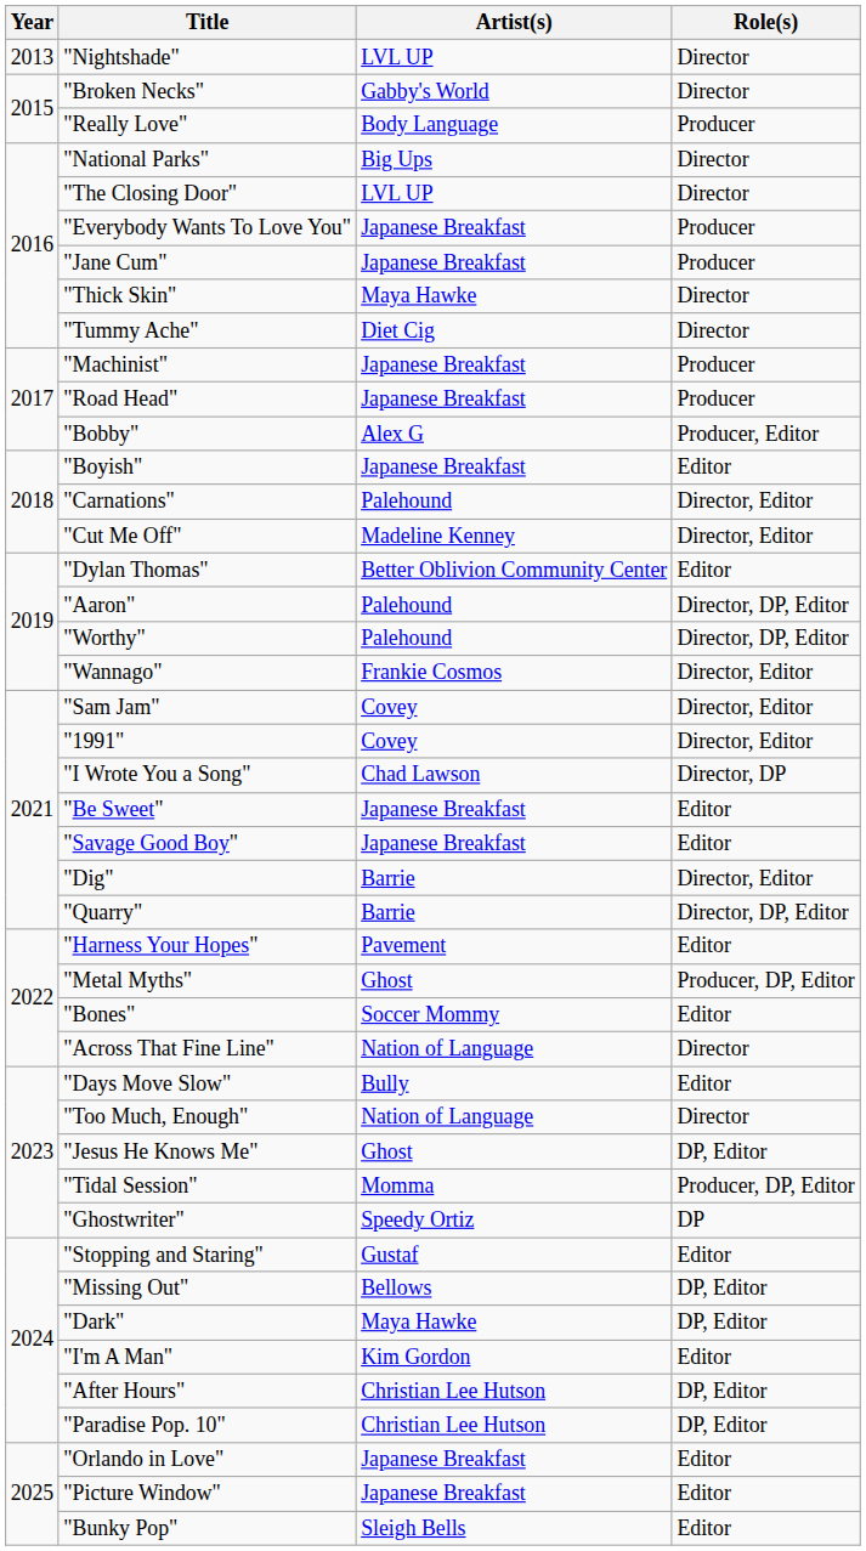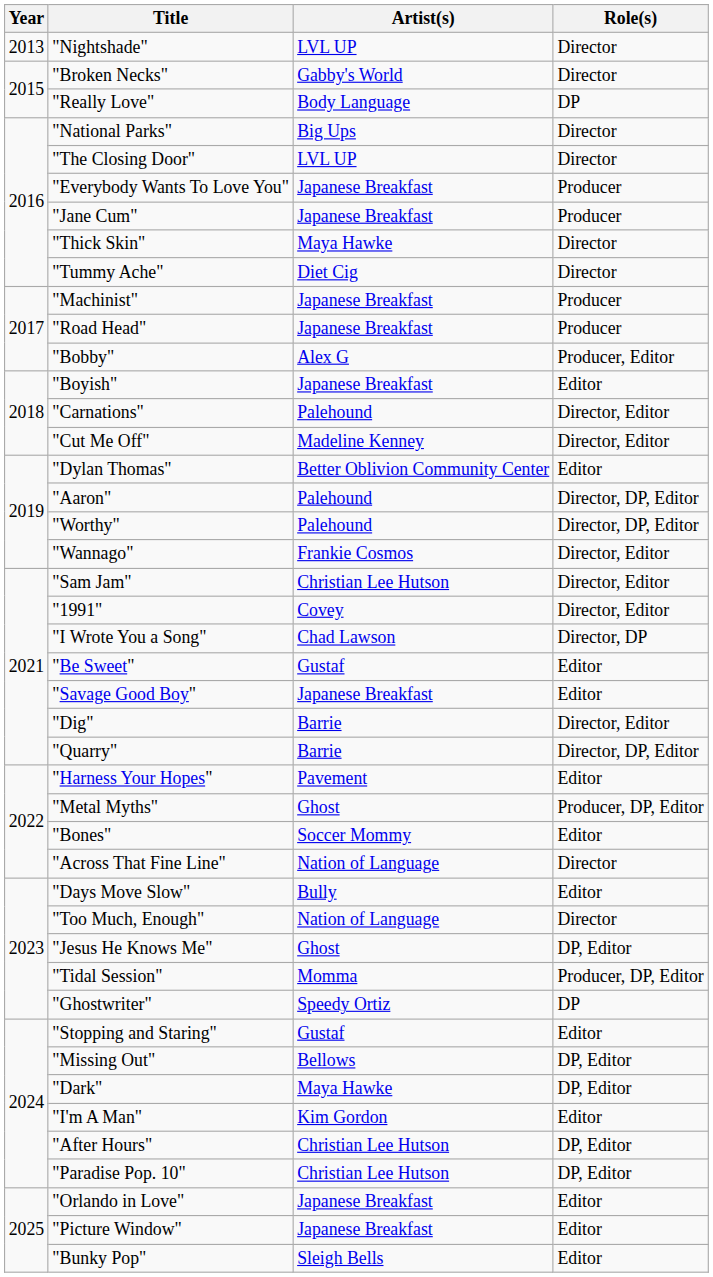 <table class="wikitable plainrowheaders">
 <tr>
 <th scope="col">Year</th>
 <th scope="col">Title</th>
 <th scope="col">Artist(s)</th>
 <th scope="col">Role(s)</th>
 </tr>
 <tr>
 <td>2013</td>
 <td>"Nightshade"</td>
 <td><a href='#'>LVL UP</a></td>
 <td>Director</td>
 </tr>
 <tr>
 <td rowspan=2>2015</td>
 <td>"Broken Necks"</td>
 <td><a href='#'>Gabby's World</a></td>
 <td>Director</td>
 </tr>
 <tr>
 <td>"Really Love"</td>
 <td><a href='#'>Body Language</a></td>
-<td>Producer</td>
+<td>DP</td>
 </tr>
 <tr>
 <td rowspan=6>2016</td>
 <td>"National Parks"</td>
 <td><a href='#'>Big Ups</a></td>
 <td>Director</td>
 </tr>
 <tr>
 <td>"The Closing Door"</td>
 <td><a href='#'>LVL UP</a></td>
 <td>Director</td>
 </tr>
 <tr>
 <td>"Everybody Wants To Love You"</td>
 <td><a href='#'>Japanese Breakfast</a></td>
 <td>Producer</td>
 </tr>
 <tr>
 <td>"Jane Cum"</td>
 <td><a href='#'>Japanese Breakfast</a></td>
 <td>Producer</td>
 </tr>
 <tr>
 <td>"Thick Skin"</td>
 <td><a href='#'>Maya Hawke</a></td>
 <td>Director</td>
 </tr>
 <tr>
 <td>"Tummy Ache"</td>
 <td><a href='#'>Diet Cig</a></td>
 <td>Director</td>
 </tr>
 <tr>
 <td rowspan=3>2017</td>
 <td>"Machinist"</td>
 <td><a href='#'>Japanese Breakfast</a></td>
 <td>Producer</td>
 </tr>
 <tr>
 <td>"Road Head"</td>
 <td><a href='#'>Japanese Breakfast</a></td>
 <td>Producer</td>
 </tr>
 <tr>
 <td>"Bobby"</td>
 <td><a href='#'>Alex G</a></td>
 <td>Producer, Editor</td>
 </tr>
 <tr>
 <td rowspan=3>2018</td>
 <td>"Boyish"</td>
 <td><a href='#'>Japanese Breakfast</a></td>
 <td>Editor</td>
 </tr>
 <tr>
 <td>"Carnations"</td>
 <td><a href='#'>Palehound</a></td>
 <td>Director, Editor</td>
 </tr>
 <tr>
 <td>"Cut Me Off"</td>
 <td><a href='#'>Madeline Kenney</a></td>
 <td>Director, Editor</td>
 </tr>
 <tr>
 <td rowspan=4>2019</td>
 <td>"Dylan Thomas"</td>
 <td><a href='#'>Better Oblivion Community Center</a></td>
 <td>Editor</td>
 </tr>
 <tr>
 <td>"Aaron"</td>
 <td><a href='#'>Palehound</a></td>
 <td>Director, DP, Editor</td>
 </tr>
 <tr>
 <td>"Worthy"</td>
 <td><a href='#'>Palehound</a></td>
 <td>Director, DP, Editor</td>
 </tr>
 <tr>
 <td>"Wannago"</td>
 <td><a href='#'>Frankie Cosmos</a></td>
 <td>Director, Editor</td>
 </tr>
 <tr>
 <td rowspan=7>2021</td>
 <td>"Sam Jam"</td>
-<td><a href='#'>Covey</a></td>
+<td><a href='#'>Christian Lee Hutson</a></td>
 <td>Director, Editor</td>
 </tr>
 <tr>
 <td>"1991"</td>
 <td><a href='#'>Covey</a></td>
 <td>Director, Editor</td>
 </tr>
 <tr>
 <td>"I Wrote You a Song"</td>
 <td><a href='#'>Chad Lawson</a></td>
 <td>Director, DP</td>
 </tr>
 <tr>
 <td>"<a href='#'>Be Sweet</a>"</td>
-<td><a href='#'>Japanese Breakfast</a></td>
+<td><a href='#'>Gustaf</a></td>
 <td>Editor</td>
 </tr>
 <tr>
 <td>"<a href='#'>Savage Good Boy</a>"</td>
 <td><a href='#'>Japanese Breakfast</a></td>
 <td>Editor</td>
 </tr>
 <tr>
 <td>"Dig"</td>
 <td><a href='#'>Barrie</a></td>
 <td>Director, Editor</td>
 </tr>
 <tr>
 <td>"Quarry"</td>
 <td><a href='#'>Barrie</a></td>
 <td>Director, DP, Editor</td>
 </tr>
 <tr>
 <td rowspan=4>2022</td>
 <td>"<a href='#'>Harness Your Hopes</a>"</td>
 <td><a href='#'>Pavement</a></td>
 <td>Editor</td>
 </tr>
 <tr>
 <td>"Metal Myths"</td>
 <td><a href='#'>Ghost</a></td>
 <td>Producer, DP, Editor</td>
 </tr>
 <tr>
 <td>"Bones"</td>
 <td><a href='#'>Soccer Mommy</a></td>
 <td>Editor</td>
 </tr>
 <tr>
 <td>"Across That Fine Line"</td>
 <td><a href='#'>Nation of Language</a></td>
 <td>Director</td>
 </tr>
 <tr>
 <td rowspan=5>2023</td>
 <td>"Days Move Slow"</td>
 <td><a href='#'>Bully</a></td>
 <td>Editor</td>
 </tr>
 <tr>
 <td>"Too Much, Enough"</td>
 <td><a href='#'>Nation of Language</a></td>
 <td>Director</td>
 </tr>
 <tr>
 <td>"Jesus He Knows Me"</td>
 <td><a href='#'>Ghost</a></td>
 <td>DP, Editor</td>
 </tr>
 <tr>
 <td>"Tidal Session"</td>
 <td><a href='#'>Momma</a></td>
 <td>Producer, DP, Editor</td>
 </tr>
 <tr>
 <td>"Ghostwriter"</td>
 <td><a href='#'>Speedy Ortiz</a></td>
 <td>DP</td>
 </tr>
 <tr>
 <td rowspan=6>2024</td>
 <td>"Stopping and Staring"</td>
 <td><a href='#'>Gustaf</a></td>
 <td>Editor</td>
 </tr>
 <tr>
 <td>"Missing Out"</td>
 <td><a href='#'>Bellows</a></td>
 <td>DP, Editor</td>
 </tr>
 <tr>
 <td>"Dark"</td>
 <td><a href='#'>Maya Hawke</a></td>
 <td>DP, Editor</td>
 </tr>
 <tr>
 <td>"I'm A Man"</td>
 <td><a href='#'>Kim Gordon</a></td>
 <td>Editor</td>
 </tr>
 <tr>
 <td>"After Hours"</td>
 <td><a href='#'>Christian Lee Hutson</a></td>
 <td>DP, Editor</td>
 </tr>
 <tr>
 <td>"Paradise Pop. 10"</td>
 <td><a href='#'>Christian Lee Hutson</a></td>
 <td>DP, Editor</td>
 </tr>
 <tr>
 <td rowspan=3>2025</td>
 <td>"Orlando in Love"</td>
 <td><a href='#'>Japanese Breakfast</a></td>
 <td>Editor</td>
 </tr>
 <tr>
 <td>"Picture Window"</td>
 <td><a href='#'>Japanese Breakfast</a></td>
 <td>Editor</td>
 </tr>
 <tr>
 <td>"Bunky Pop"</td>
 <td><a href='#'>Sleigh Bells</a></td>
 <td>Editor</td>
 </tr>
 </table>
